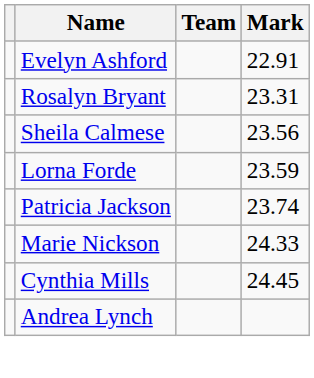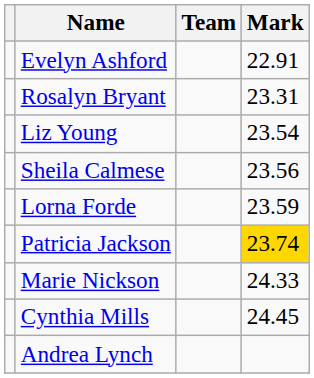 <table class=wikitable>
 <tr>
 <th></th>
 <th>Name</th>
 <th>Team</th>
 <th>Mark</th>
 </tr>
 <tr>
 <td></td>
 <td><a href='#'>Evelyn Ashford</a></td>
 <td></td>
 <td>22.91</td>
 </tr>
 <tr>
 <td></td>
 <td><a href='#'>Rosalyn Bryant</a></td>
 <td></td>
 <td>23.31</td>
 </tr>
 <tr>
 <td></td>
+<td><a href='#'>Liz Young</a></td>
+<td></td>
+<td>23.54</td>
+</tr>
+<tr>
+<td></td>
 <td><a href='#'>Sheila Calmese</a></td>
 <td></td>
 <td>23.56</td>
 </tr>
 <tr>
 <td></td>
 <td><a href='#'>Lorna Forde</a></td>
 <td></td>
 <td>23.59</td>
 </tr>
 <tr>
 <td></td>
 <td><a href='#'>Patricia Jackson</a></td>
 <td></td>
-<td>23.74</td>
+<td style="background: gold;">23.74</td>
 </tr>
 <tr>
 <td></td>
 <td><a href='#'>Marie Nickson</a></td>
 <td></td>
 <td>24.33</td>
 </tr>
 <tr>
 <td></td>
 <td><a href='#'>Cynthia Mills</a></td>
 <td></td>
 <td>24.45</td>
 </tr>
 <tr>
 <td></td>
 <td><a href='#'>Andrea Lynch</a></td>
 <td></td>
 <td></td>
 </tr>
 </table>
